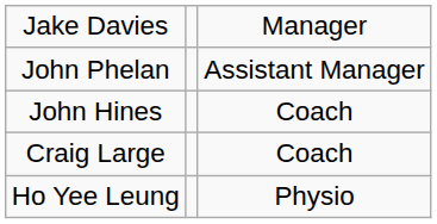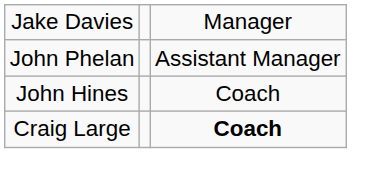 <table class="wikitable" style="text-align: center">
 <tr>
 <td>Jake Davies</td>
 <td></td>
 <td>Manager</td>
 </tr>
 <tr>
 <td>John Phelan</td>
 <td></td>
 <td>Assistant Manager</td>
 </tr>
 <tr>
 <td>John Hines</td>
 <td></td>
 <td>Coach</td>
 </tr>
 <tr>
 <td>Craig Large</td>
 <td></td>
-<td>Coach</td>
-</tr>
-<tr>
-<td>Ho Yee Leung</td>
-<td></td>
-<td>Physio</td>
+<td><strong>Coach</strong></td>
 </tr>
 </table>
